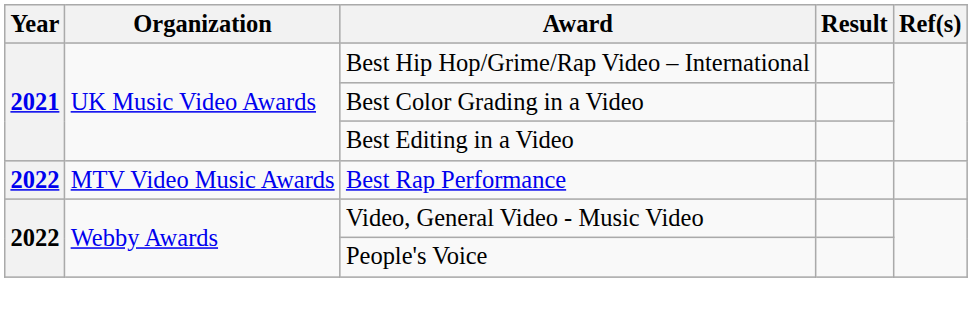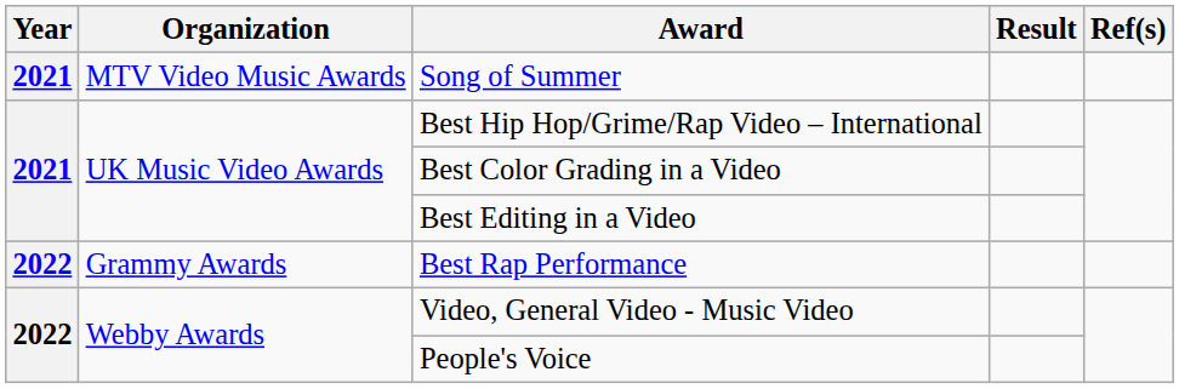 <table class="wikitable plainrowheaders">
 <tr align=center>
 <th scope="col">Year</th>
 <th scope="col">Organization</th>
 <th scope="col">Award</th>
 <th scope="col">Result</th>
 <th scope="col">Ref(s)</th>
+</tr>
+<tr>
+<th scope="row"><a href='#'>2021</a></th>
+<td><a href='#'>MTV Video Music Awards</a></td>
+<td><a href='#'>Song of Summer</a></td>
+<td></td>
+<td style="text-align:center;"></td>
 </tr>
 <tr>
 <th rowspan="3" scope="row"><a href='#'>2021</a></th>
 <td rowspan="3"><a href='#'>UK Music Video Awards</a></td>
 <td>Best Hip Hop/Grime/Rap Video – International</td>
 <td></td>
 <td rowspan="3" style="text-align:center;"></td>
 </tr>
 <tr>
 <td>Best Color Grading in a Video</td>
 <td></td>
 </tr>
 <tr>
 <td>Best Editing in a Video</td>
 <td></td>
 </tr>
 <tr>
 <th scope="row"><a href='#'>2022</a></th>
-<td><a href='#'>MTV Video Music Awards</a></td>
+<td><a href='#'>Grammy Awards</a></td>
 <td><a href='#'>Best Rap Performance</a></td>
 <td></td>
 <td style="text-align:center;"></td>
 </tr>
 <tr>
 <th rowspan="2" scope="row">2022</th>
 <td rowspan="2"><a href='#'>Webby Awards</a></td>
 <td>Video, General Video - Music Video</td>
 <td></td>
 <td rowspan="2" style="text-align:center;"></td>
 </tr>
 <tr>
 <td>People's Voice</td>
 <td></td>
 </tr>
 </table>
